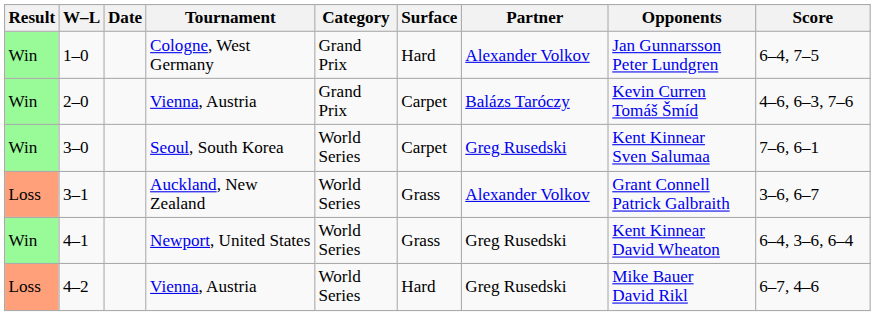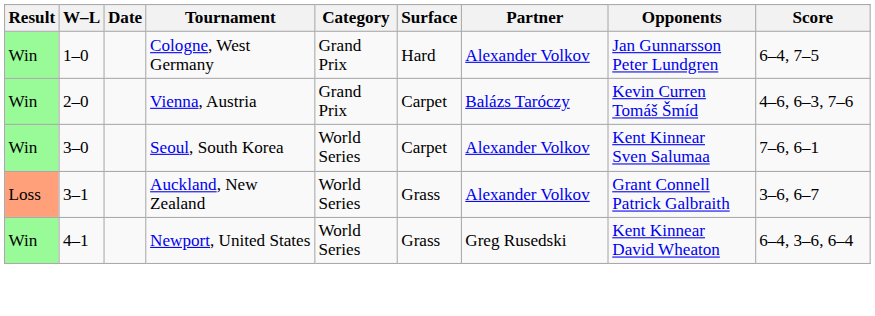 <table class="sortable wikitable">
 <tr>
 <th>Result</th>
 <th class="unsortable">W–L</th>
 <th>Date</th>
 <th style="width:150px">Tournament</th>
 <th style="width:70px">Category</th>
 <th style="width:50px">Surface</th>
 <th style="width:130px">Partner</th>
 <th style="width:130px">Opponents</th>
 <th style="width:100px" class="unsortable">Score</th>
 </tr>
 <tr>
 <td style="background:#98fb98;">Win</td>
 <td>1–0</td>
 <td><a href='#'></a></td>
 <td><a href='#'>Cologne</a>, West Germany</td>
 <td>Grand Prix</td>
 <td>Hard</td>
 <td> <a href='#'>Alexander Volkov</a></td>
 <td> <a href='#'>Jan Gunnarsson</a> <br>  <a href='#'>Peter Lundgren</a></td>
 <td>6–4, 7–5</td>
 </tr>
 <tr>
 <td style="background:#98fb98;">Win</td>
 <td>2–0</td>
 <td><a href='#'></a></td>
 <td><a href='#'>Vienna</a>, Austria</td>
 <td>Grand Prix</td>
 <td>Carpet</td>
 <td> <a href='#'>Balázs Taróczy</a></td>
 <td> <a href='#'>Kevin Curren</a> <br>  <a href='#'>Tomáš Šmíd</a></td>
 <td>4–6, 6–3, 7–6</td>
 </tr>
 <tr>
 <td style="background:#98fb98;">Win</td>
 <td>3–0</td>
 <td><a href='#'></a></td>
 <td><a href='#'>Seoul</a>, South Korea</td>
 <td>World Series</td>
 <td>Carpet</td>
-<td> <a href='#'>Greg Rusedski</a></td>
+<td> <a href='#'>Alexander Volkov</a></td>
 <td> <a href='#'>Kent Kinnear</a> <br>  <a href='#'>Sven Salumaa</a></td>
 <td>7–6, 6–1</td>
 </tr>
 <tr>
 <td style="background:#ffa07a;">Loss</td>
 <td>3–1</td>
 <td><a href='#'></a></td>
 <td><a href='#'>Auckland</a>, New Zealand</td>
 <td>World Series</td>
 <td>Grass</td>
 <td> <a href='#'>Alexander Volkov</a></td>
 <td> <a href='#'>Grant Connell</a> <br>  <a href='#'>Patrick Galbraith</a></td>
 <td>3–6, 6–7</td>
 </tr>
 <tr>
 <td style="background:#98fb98;">Win</td>
 <td>4–1</td>
 <td><a href='#'></a></td>
 <td><a href='#'>Newport</a>, United States</td>
 <td>World Series</td>
 <td>Grass</td>
 <td> Greg Rusedski</td>
 <td> <a href='#'>Kent Kinnear</a> <br>  <a href='#'>David Wheaton</a></td>
 <td>6–4, 3–6, 6–4</td>
 </tr>
-<tr>
-<td style="background:#ffa07a;">Loss</td>
-<td>4–2</td>
-<td><a href='#'></a></td>
-<td><a href='#'>Vienna</a>, Austria</td>
-<td>World Series</td>
-<td>Hard</td>
-<td> Greg Rusedski</td>
-<td> <a href='#'>Mike Bauer</a> <br>  <a href='#'>David Rikl</a></td>
-<td>6–7, 4–6</td>
-</tr>
 </table>
